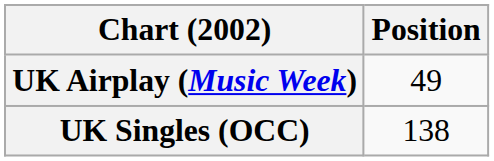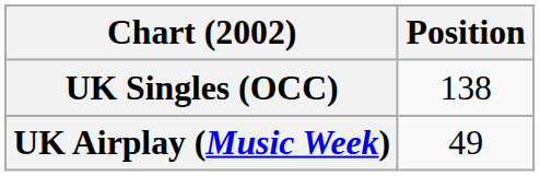 <table class="wikitable plainrowheaders" style="text-align:center">
 <tr>
 <th>Chart (2002)</th>
 <th>Position</th>
 </tr>
 <tr>
+<th scope="row">UK Singles (OCC)</th>
+<td>138</td>
+</tr>
+<tr>
 <th scope="row">UK Airplay (<em><a href='#'>Music Week</a></em>)</th>
 <td>49</td>
 </tr>
-<tr>
-<th scope="row">UK Singles (OCC)</th>
-<td>138</td>
-</tr>
 </table>
